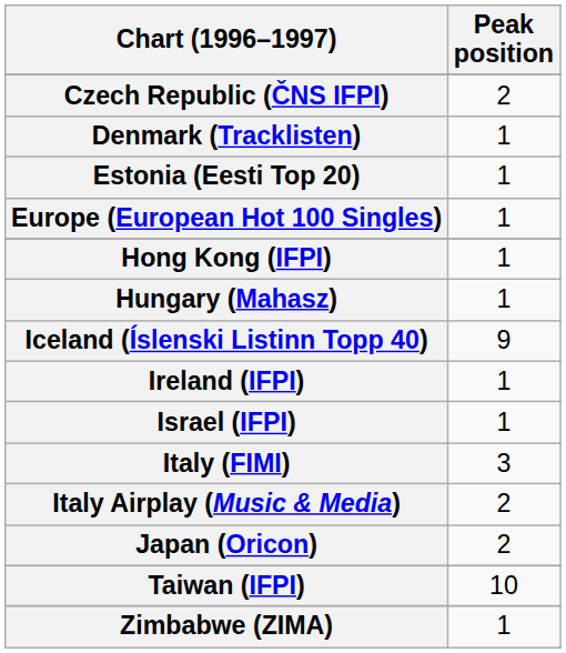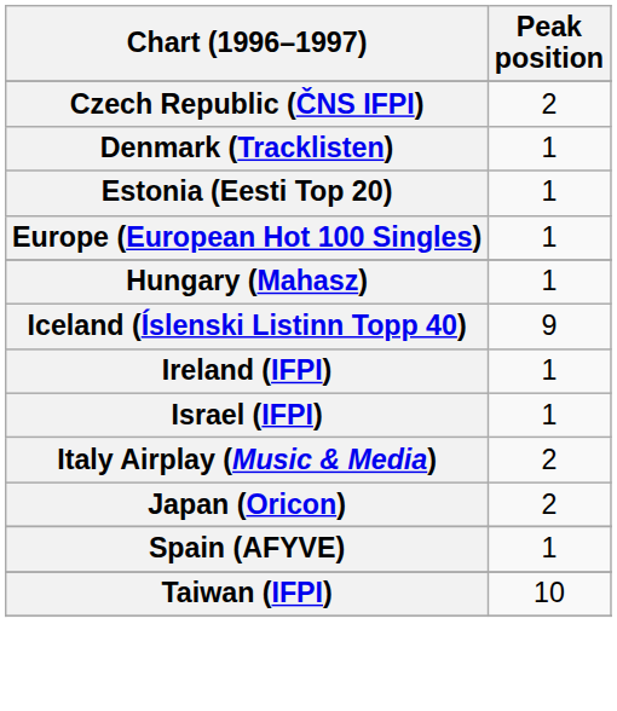 <table class="wikitable sortable plainrowheaders" style="text-align:center">
 <tr>
 <th scope="col">Chart (1996–1997)</th>
 <th scope="col">Peak<br>position</th>
 </tr>
 <tr>
 </tr>
 <tr>
 </tr>
 <tr>
 </tr>
 <tr>
 </tr>
 <tr>
 </tr>
 <tr>
 </tr>
 <tr>
 <th scope="row">Czech Republic (<a href='#'>ČNS IFPI</a>)</th>
 <td>2</td>
 </tr>
 <tr>
 <th scope="row">Denmark (<a href='#'>Tracklisten</a>)</th>
 <td>1</td>
 </tr>
 <tr>
 <th scope="row">Estonia (Eesti Top 20)</th>
 <td align="center">1</td>
 </tr>
 <tr>
 <th scope="row">Europe (<a href='#'>European Hot 100 Singles</a>)</th>
 <td>1</td>
 </tr>
 <tr>
 </tr>
 <tr>
 </tr>
 <tr>
 </tr>
 <tr>
-<th scope="row">Hong Kong (<a href='#'>IFPI</a>)</th>
-<td>1</td>
-</tr>
-<tr>
 <th scope="row">Hungary (<a href='#'>Mahasz</a>)</th>
 <td>1</td>
 </tr>
 <tr>
 <th scope="row">Iceland (<a href='#'>Íslenski Listinn Topp 40</a>)</th>
 <td>9</td>
 </tr>
 <tr>
 <th scope="row">Ireland (<a href='#'>IFPI</a>)</th>
 <td>1</td>
 </tr>
 <tr>
 <th scope="row">Israel (<a href='#'>IFPI</a>)</th>
 <td>1</td>
-</tr>
-<tr>
-<th scope="row">Italy (<a href='#'>FIMI</a>)</th>
-<td>3</td>
 </tr>
 <tr>
 <th scope="row">Italy Airplay (<em><a href='#'>Music & Media</a></em>)</th>
 <td>2</td>
 </tr>
 <tr>
 <th scope="row">Japan (<a href='#'>Oricon</a>)</th>
 <td>2</td>
 </tr>
 <tr>
 </tr>
 <tr>
 </tr>
 <tr>
 </tr>
 <tr>
 </tr>
 <tr>
 </tr>
 <tr>
+<th scope="row">Spain (AFYVE)</th>
+<td>1</td>
+</tr>
+<tr>
 </tr>
 <tr>
 </tr>
 <tr>
 <th scope="row">Taiwan (<a href='#'>IFPI</a>)</th>
 <td>10</td>
 </tr>
 <tr>
 </tr>
 <tr>
 </tr>
 <tr>
 </tr>
 <tr>
 </tr>
 <tr>
 </tr>
-<tr>
-<th scope="row">Zimbabwe (ZIMA)</th>
-<td>1</td>
-</tr>
 </table>
